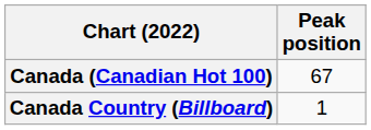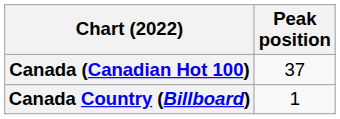 <table class="wikitable sortable plainrowheaders" style="text-align:center;">
 <tr>
 <th>Chart (2022)</th>
 <th>Peak<br>position</th>
 </tr>
 <tr>
 <th scope="row">Canada (<a href='#'>Canadian Hot 100</a>)</th>
-<td>67</td>
+<td>37</td>
 </tr>
 <tr>
 <th scope="row">Canada <a href='#'>Country</a> (<em><a href='#'>Billboard</a></em>)</th>
 <td>1</td>
 </tr>
 </table>
